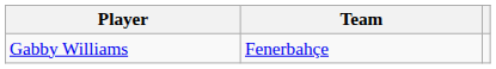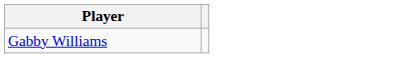 <table class="wikitable" style="text-align: center;">
 <tr>
 <th style="width:200px;">Player</th>
-<th style="width:205px;">Team</th>
 <th></th>
 </tr>
 <tr>
 <td align=left> <a href='#'>Gabby Williams</a></td>
-<td align=left> <a href='#'>Fenerbahçe</a></td>
 <td></td>
 </tr>
 </table>
